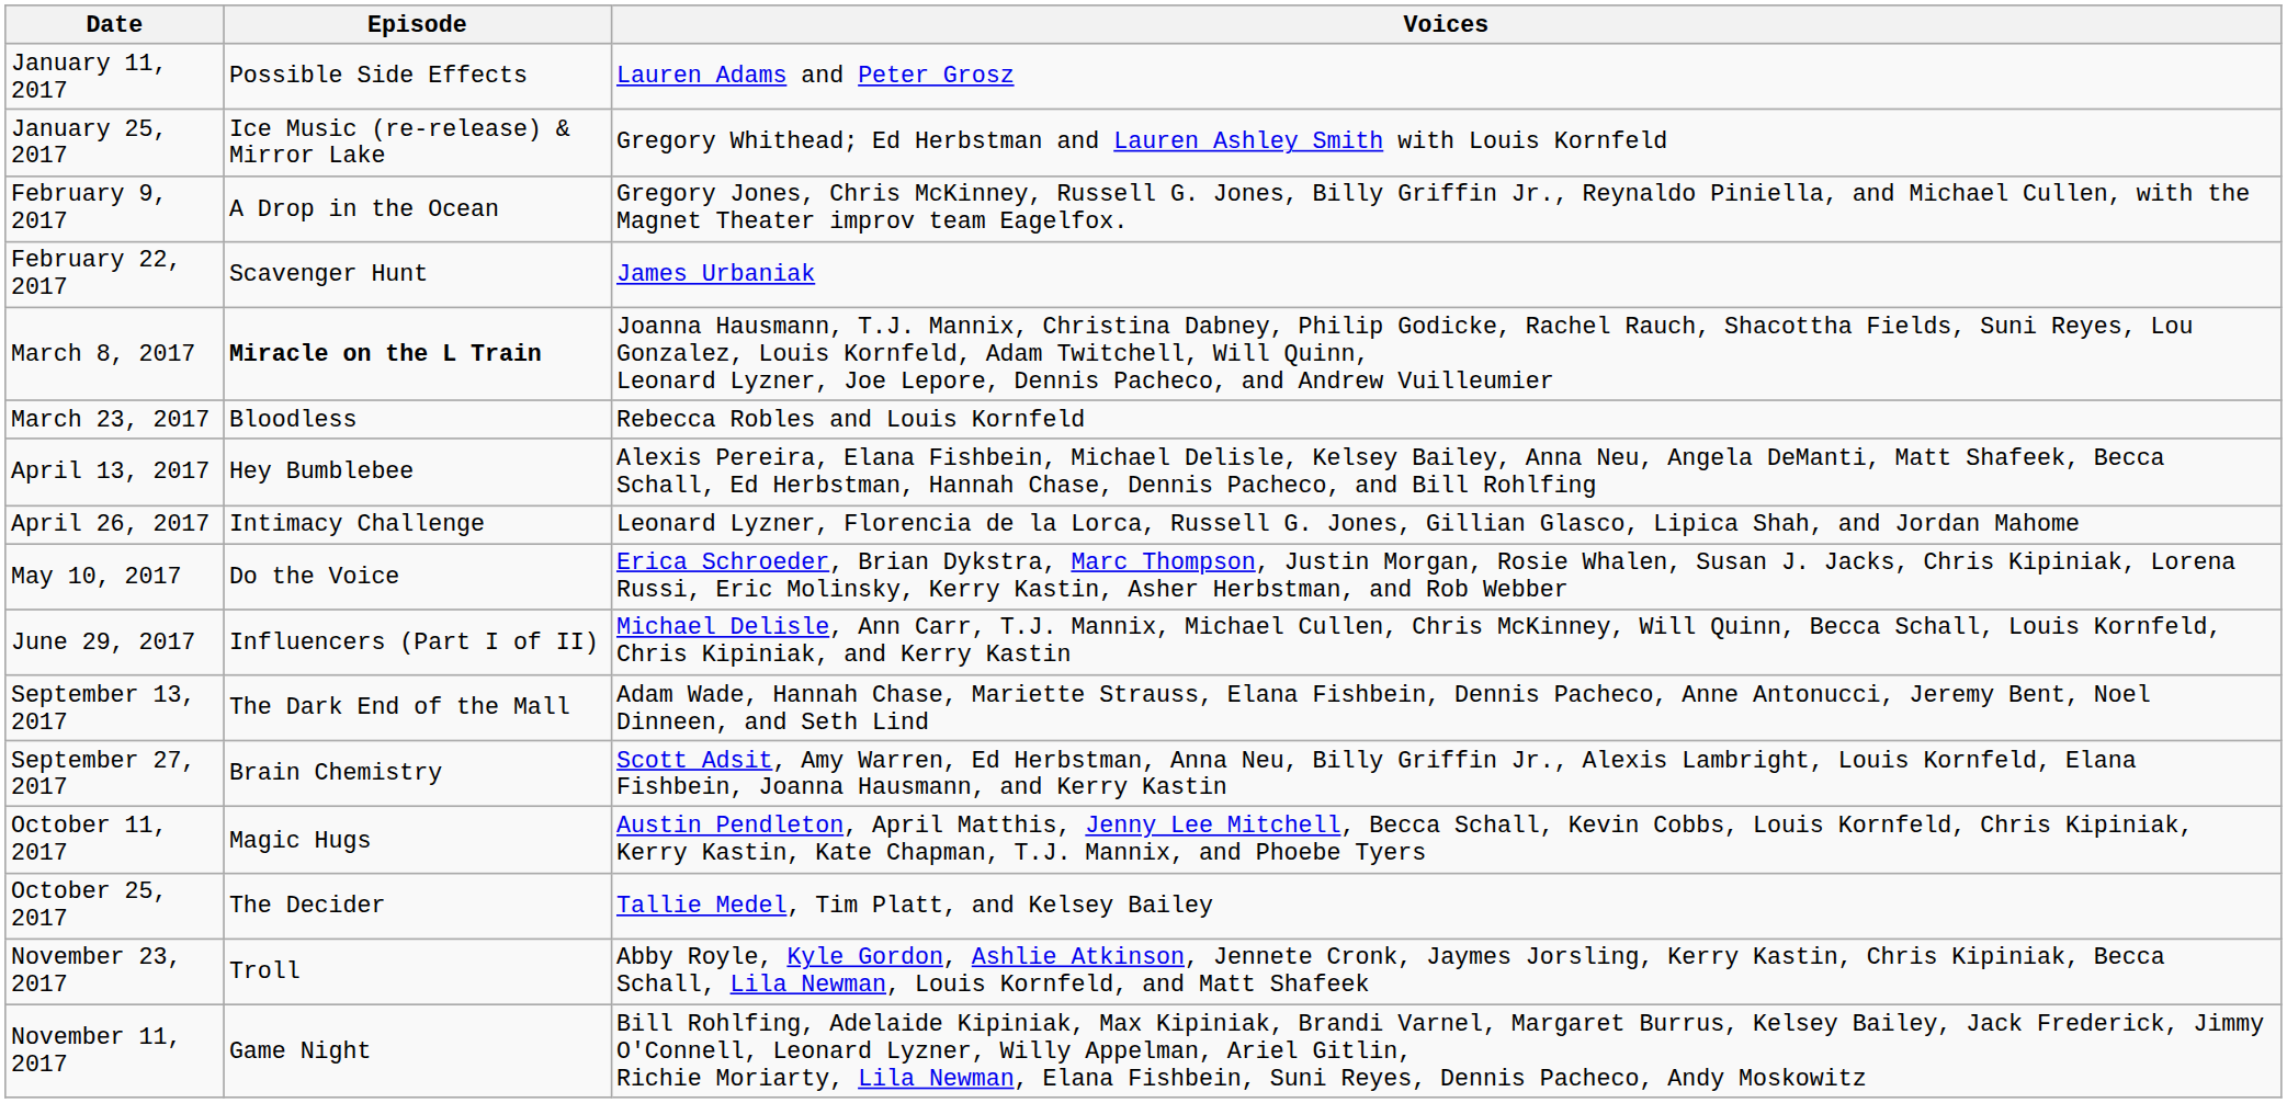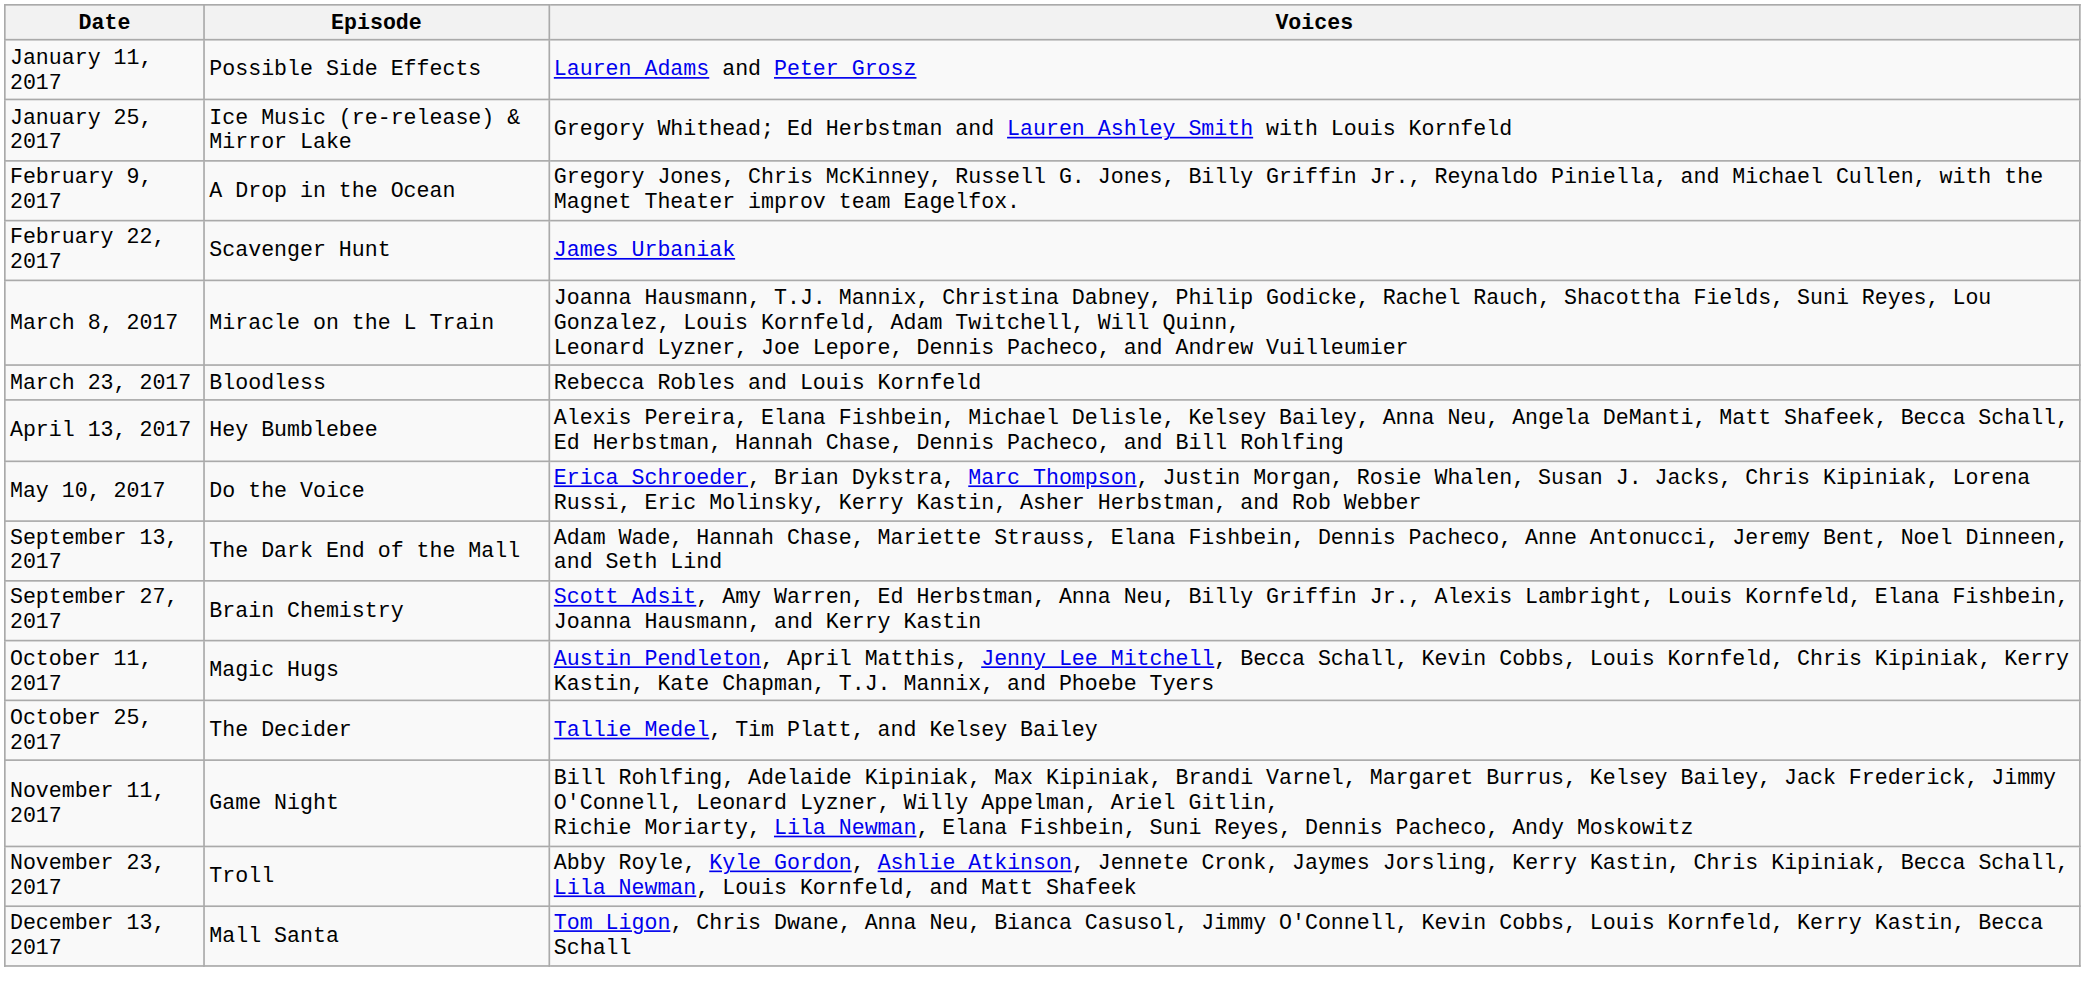 <table class="wikitable mw-collapsible mw-collapsed">
 <tr>
 <th>Date</th>
 <th>Episode</th>
 <th>Voices</th>
 </tr>
 <tr>
 <td>January 11, 2017</td>
 <td>Possible Side Effects</td>
 <td><a href='#'>Lauren Adams</a> and <a href='#'>Peter Grosz</a></td>
 </tr>
 <tr>
 <td>January 25, 2017</td>
 <td>Ice Music (re-release) & Mirror Lake</td>
 <td>Gregory Whithead; Ed Herbstman and <a href='#'>Lauren Ashley Smith</a> with Louis Kornfeld</td>
 </tr>
 <tr>
 <td>February 9, 2017</td>
 <td>A Drop in the Ocean</td>
 <td>Gregory Jones, Chris McKinney, Russell G. Jones, Billy Griffin Jr., Reynaldo Piniella, and Michael Cullen, with the Magnet Theater improv team Eagelfox.</td>
 </tr>
 <tr>
 <td>February 22, 2017</td>
 <td>Scavenger Hunt</td>
 <td><a href='#'>James Urbaniak</a></td>
 </tr>
 <tr>
 <td>March 8, 2017</td>
-<td><strong>Miracle on the L Train</strong></td>
+<td>Miracle on the L Train</td>
 <td>Joanna Hausmann, T.J. Mannix, Christina Dabney, Philip Godicke, Rachel Rauch, Shacottha Fields, Suni Reyes, Lou Gonzalez, Louis Kornfeld, Adam Twitchell, Will Quinn,<br>Leonard Lyzner, Joe Lepore, Dennis Pacheco, and Andrew Vuilleumier</td>
 </tr>
 <tr>
 <td>March 23, 2017</td>
 <td>Bloodless</td>
 <td>Rebecca Robles and Louis Kornfeld</td>
 </tr>
 <tr>
 <td>April 13, 2017</td>
 <td>Hey Bumblebee</td>
 <td>Alexis Pereira, Elana Fishbein, Michael Delisle, Kelsey Bailey, Anna Neu, Angela DeManti, Matt Shafeek, Becca Schall, Ed Herbstman, Hannah Chase, Dennis Pacheco, and Bill Rohlfing</td>
 </tr>
 <tr>
-<td>April 26, 2017</td>
-<td>Intimacy Challenge</td>
-<td>Leonard Lyzner, Florencia de la Lorca, Russell G. Jones, Gillian Glasco, Lipica Shah, and Jordan Mahome</td>
-</tr>
-<tr>
 <td>May 10, 2017</td>
 <td>Do the Voice</td>
 <td><a href='#'>Erica Schroeder</a>, Brian Dykstra, <a href='#'>Marc Thompson</a>, Justin Morgan, Rosie Whalen, Susan J. Jacks, Chris Kipiniak, Lorena Russi, Eric Molinsky, Kerry Kastin, Asher Herbstman, and Rob Webber</td>
-</tr>
-<tr>
-<td>June 29, 2017</td>
-<td>Influencers (Part I of II)</td>
-<td><a href='#'>Michael Delisle</a>, Ann Carr, T.J. Mannix, Michael Cullen, Chris McKinney, Will Quinn, Becca Schall, Louis Kornfeld, Chris Kipiniak, and Kerry Kastin</td>
 </tr>
 <tr>
 <td>September 13, 2017</td>
 <td>The Dark End of the Mall</td>
 <td>Adam Wade, Hannah Chase, Mariette Strauss, Elana Fishbein, Dennis Pacheco, Anne Antonucci, Jeremy Bent, Noel Dinneen, and Seth Lind</td>
 </tr>
 <tr>
 <td>September 27, 2017</td>
 <td>Brain Chemistry</td>
 <td><a href='#'>Scott Adsit</a>, Amy Warren, Ed Herbstman, Anna Neu, Billy Griffin Jr., Alexis Lambright, Louis Kornfeld, Elana Fishbein, Joanna Hausmann, and Kerry Kastin</td>
 </tr>
 <tr>
 <td>October 11, 2017</td>
 <td>Magic Hugs</td>
 <td><a href='#'>Austin Pendleton</a>, April Matthis, <a href='#'>Jenny Lee Mitchell</a>, Becca Schall, Kevin Cobbs, Louis Kornfeld, Chris Kipiniak, Kerry Kastin, Kate Chapman, T.J. Mannix, and Phoebe Tyers</td>
 </tr>
 <tr>
 <td>October 25, 2017</td>
 <td>The Decider</td>
 <td><a href='#'>Tallie Medel</a>, Tim Platt, and Kelsey Bailey</td>
 </tr>
 <tr>
+<td>November 11, 2017</td>
+<td>Game Night</td>
+<td>Bill Rohlfing, Adelaide Kipiniak, Max Kipiniak, Brandi Varnel, Margaret Burrus, Kelsey Bailey, Jack Frederick, Jimmy O'Connell, Leonard Lyzner, Willy Appelman, Ariel Gitlin,<br>Richie Moriarty, <a href='#'>Lila Newman</a>, Elana Fishbein, Suni Reyes, Dennis Pacheco, Andy Moskowitz</td>
+</tr>
+<tr>
 <td>November 23, 2017</td>
 <td>Troll</td>
 <td>Abby Royle, <a href='#'>Kyle Gordon</a>, <a href='#'>Ashlie Atkinson</a>, Jennete Cronk, Jaymes Jorsling, Kerry Kastin, Chris Kipiniak, Becca Schall, <a href='#'>Lila Newman</a>, Louis Kornfeld, and Matt Shafeek</td>
 </tr>
 <tr>
-<td>November 11, 2017</td>
-<td>Game Night</td>
-<td>Bill Rohlfing, Adelaide Kipiniak, Max Kipiniak, Brandi Varnel, Margaret Burrus, Kelsey Bailey, Jack Frederick, Jimmy O'Connell, Leonard Lyzner, Willy Appelman, Ariel Gitlin,<br>Richie Moriarty, <a href='#'>Lila Newman</a>, Elana Fishbein, Suni Reyes, Dennis Pacheco, Andy Moskowitz</td>
+<td>December 13, 2017</td>
+<td>Mall Santa</td>
+<td><a href='#'>Tom Ligon</a>, Chris Dwane, Anna Neu, Bianca Casusol, Jimmy O'Connell, Kevin Cobbs, Louis Kornfeld, Kerry Kastin, Becca Schall</td>
 </tr>
 </table>
